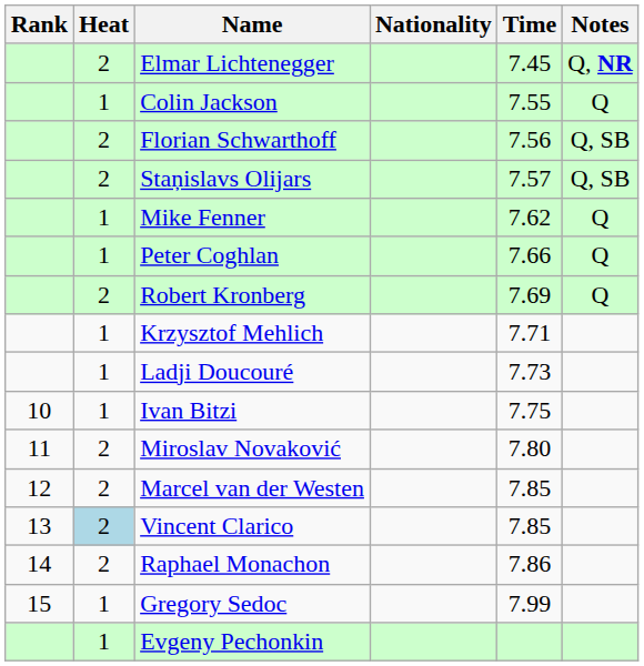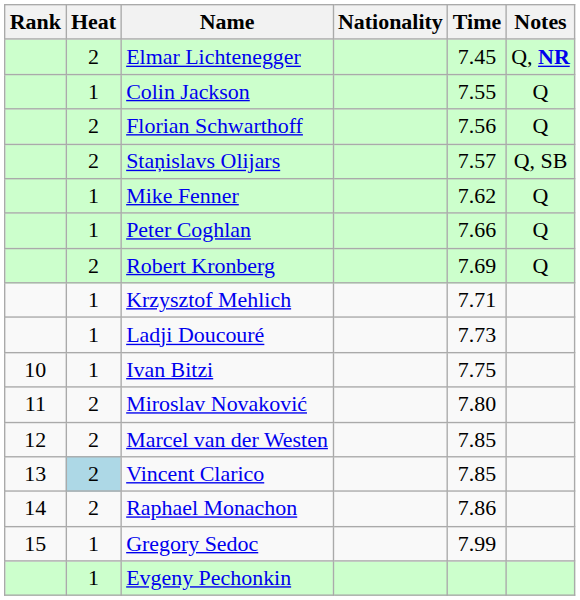 <table class="wikitable sortable" style="text-align:center">
 <tr>
 <th>Rank</th>
 <th>Heat</th>
 <th>Name</th>
 <th>Nationality</th>
 <th>Time</th>
 <th>Notes</th>
 </tr>
 <tr bgcolor=ccffcc>
 <td></td>
 <td>2</td>
 <td align="left"><a href='#'>Elmar Lichtenegger</a></td>
 <td align=left></td>
 <td>7.45</td>
 <td>Q,  <strong><a href='#'>NR</a></strong></td>
 </tr>
 <tr bgcolor=ccffcc>
 <td></td>
 <td>1</td>
 <td align="left"><a href='#'>Colin Jackson</a></td>
 <td align=left></td>
 <td>7.55</td>
 <td>Q</td>
 </tr>
 <tr bgcolor=ccffcc>
 <td></td>
 <td>2</td>
 <td align="left"><a href='#'>Florian Schwarthoff</a></td>
 <td align=left></td>
 <td>7.56</td>
-<td>Q, SB</td>
+<td>Q</td>
 </tr>
 <tr bgcolor=ccffcc>
 <td></td>
 <td>2</td>
 <td align="left"><a href='#'>Staņislavs Olijars</a></td>
 <td align=left></td>
 <td>7.57</td>
 <td>Q, SB</td>
 </tr>
 <tr bgcolor=ccffcc>
 <td></td>
 <td>1</td>
 <td align="left"><a href='#'>Mike Fenner</a></td>
 <td align=left></td>
 <td>7.62</td>
 <td>Q</td>
 </tr>
 <tr bgcolor=ccffcc>
 <td></td>
 <td>1</td>
 <td align="left"><a href='#'>Peter Coghlan</a></td>
 <td align=left></td>
 <td>7.66</td>
 <td>Q</td>
 </tr>
 <tr bgcolor=ccffcc>
 <td></td>
 <td>2</td>
 <td align="left"><a href='#'>Robert Kronberg</a></td>
 <td align=left></td>
 <td>7.69</td>
 <td>Q</td>
 </tr>
 <tr>
 <td></td>
 <td>1</td>
 <td align="left"><a href='#'>Krzysztof Mehlich</a></td>
 <td align=left></td>
 <td>7.71</td>
 <td></td>
 </tr>
 <tr>
 <td></td>
 <td>1</td>
 <td align="left"><a href='#'>Ladji Doucouré</a></td>
 <td align=left></td>
 <td>7.73</td>
 <td></td>
 </tr>
 <tr>
 <td>10</td>
 <td>1</td>
 <td align="left"><a href='#'>Ivan Bitzi</a></td>
 <td align=left></td>
 <td>7.75</td>
 <td></td>
 </tr>
 <tr>
 <td>11</td>
 <td>2</td>
 <td align="left"><a href='#'>Miroslav Novaković</a></td>
 <td align=left></td>
 <td>7.80</td>
 <td></td>
 </tr>
 <tr>
 <td>12</td>
 <td>2</td>
 <td align="left"><a href='#'>Marcel van der Westen</a></td>
 <td align=left></td>
 <td>7.85</td>
 <td></td>
 </tr>
 <tr>
 <td>13</td>
 <td style="background: lightblue;">2</td>
 <td align="left"><a href='#'>Vincent Clarico</a></td>
 <td align=left></td>
 <td>7.85</td>
 <td></td>
 </tr>
 <tr>
 <td>14</td>
 <td>2</td>
 <td align="left"><a href='#'>Raphael Monachon</a></td>
 <td align=left></td>
 <td>7.86</td>
 <td></td>
 </tr>
 <tr>
 <td>15</td>
 <td>1</td>
 <td align="left"><a href='#'>Gregory Sedoc</a></td>
 <td align=left></td>
 <td>7.99</td>
 <td></td>
 </tr>
 <tr bgcolor=ccffcc>
 <td></td>
 <td>1</td>
 <td align="left"><a href='#'>Evgeny Pechonkin</a></td>
 <td align=left></td>
 <td></td>
 <td></td>
 </tr>
 </table>
